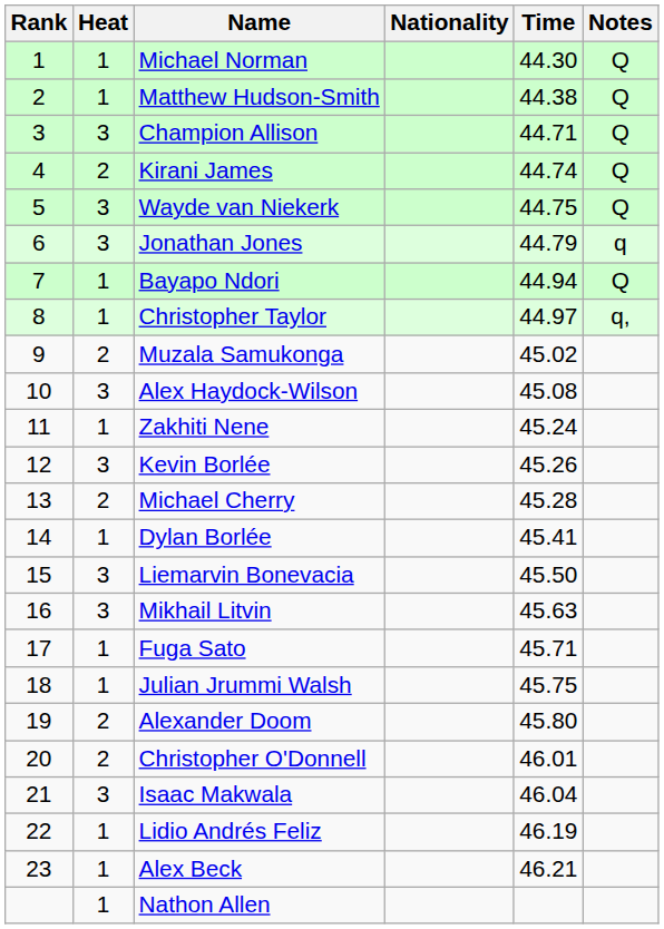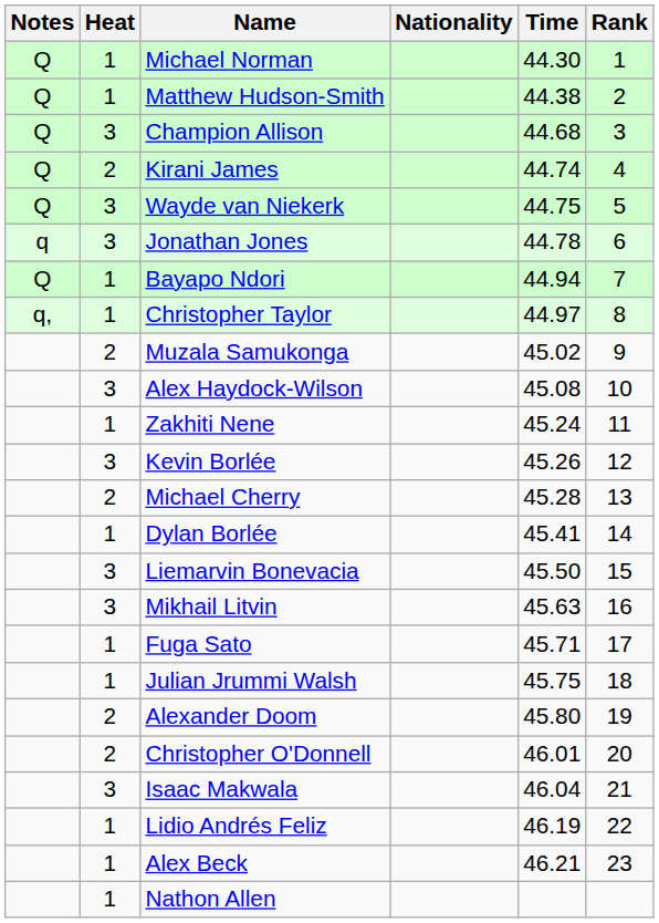 <table class="wikitable sortable" style="text-align:center">
 <tr>
-<th>Rank</th>
+<th>Notes</th>
 <th>Heat</th>
 <th>Name</th>
 <th>Nationality</th>
 <th>Time</th>
-<th>Notes</th>
+<th>Rank</th>
 </tr>
 <tr bgcolor=ccffcc>
-<td>1</td>
+<td>Q</td>
 <td>1</td>
 <td align="left"><a href='#'>Michael Norman</a></td>
 <td align="left"></td>
 <td>44.30</td>
-<td>Q</td>
+<td>1</td>
 </tr>
 <tr bgcolor=ccffcc>
-<td>2</td>
+<td>Q</td>
 <td>1</td>
 <td align="left"><a href='#'>Matthew Hudson-Smith</a></td>
 <td align="left"></td>
 <td>44.38</td>
-<td>Q</td>
+<td>2</td>
 </tr>
 <tr bgcolor=ccffcc>
-<td>3</td>
+<td>Q</td>
 <td>3</td>
 <td align="left"><a href='#'>Champion Allison</a></td>
 <td align="left"></td>
-<td>44.71</td>
-<td>Q</td>
+<td>44.68</td>
+<td>3</td>
 </tr>
 <tr bgcolor=ccffcc>
-<td>4</td>
+<td>Q</td>
 <td>2</td>
 <td align="left"><a href='#'>Kirani James</a></td>
 <td align="left"></td>
 <td>44.74</td>
-<td>Q</td>
+<td>4</td>
 </tr>
 <tr bgcolor=ccffcc>
-<td>5</td>
+<td>Q</td>
 <td>3</td>
 <td align="left"><a href='#'>Wayde van Niekerk</a></td>
 <td align="left"></td>
 <td>44.75</td>
-<td>Q</td>
+<td>5</td>
 </tr>
 <tr bgcolor=ddffdd>
-<td>6</td>
+<td>q</td>
 <td>3</td>
 <td align="left"><a href='#'>Jonathan Jones</a></td>
 <td align="left"></td>
-<td>44.79</td>
-<td>q</td>
+<td>44.78</td>
+<td>6</td>
 </tr>
 <tr bgcolor=ccffcc>
-<td>7</td>
+<td>Q</td>
 <td>1</td>
 <td align="left"><a href='#'>Bayapo Ndori</a></td>
 <td align="left"></td>
 <td>44.94</td>
-<td>Q</td>
+<td>7</td>
 </tr>
 <tr bgcolor=ddffdd>
-<td>8</td>
+<td>q, </td>
 <td>1</td>
 <td align="left"><a href='#'>Christopher Taylor</a></td>
 <td align="left"></td>
 <td>44.97</td>
-<td>q, </td>
+<td>8</td>
 </tr>
 <tr>
-<td>9</td>
+<td></td>
 <td>2</td>
 <td align="left"><a href='#'>Muzala Samukonga</a></td>
 <td align="left"></td>
 <td>45.02</td>
-<td></td>
+<td>9</td>
 </tr>
 <tr>
-<td>10</td>
+<td></td>
 <td>3</td>
 <td align="left"><a href='#'>Alex Haydock-Wilson</a></td>
 <td align="left"></td>
 <td>45.08</td>
-<td></td>
+<td>10</td>
 </tr>
 <tr>
-<td>11</td>
+<td></td>
 <td>1</td>
 <td align="left"><a href='#'>Zakhiti Nene</a></td>
 <td align="left"></td>
 <td>45.24</td>
-<td></td>
+<td>11</td>
 </tr>
 <tr>
-<td>12</td>
+<td></td>
 <td>3</td>
 <td align="left"><a href='#'>Kevin Borlée</a></td>
 <td align="left"></td>
 <td>45.26</td>
-<td></td>
+<td>12</td>
 </tr>
 <tr>
-<td>13</td>
+<td></td>
 <td>2</td>
 <td align="left"><a href='#'>Michael Cherry</a></td>
 <td align="left"></td>
 <td>45.28</td>
-<td></td>
+<td>13</td>
 </tr>
 <tr>
-<td>14</td>
+<td></td>
 <td>1</td>
 <td align="left"><a href='#'>Dylan Borlée</a></td>
 <td align="left"></td>
 <td>45.41</td>
-<td></td>
+<td>14</td>
 </tr>
 <tr>
-<td>15</td>
+<td></td>
 <td>3</td>
 <td align="left"><a href='#'>Liemarvin Bonevacia</a></td>
 <td align="left"></td>
 <td>45.50</td>
-<td></td>
+<td>15</td>
 </tr>
 <tr>
-<td>16</td>
+<td></td>
 <td>3</td>
 <td align="left"><a href='#'>Mikhail Litvin</a></td>
 <td align="left"></td>
 <td>45.63</td>
-<td></td>
+<td>16</td>
 </tr>
 <tr>
-<td>17</td>
+<td></td>
 <td>1</td>
 <td align="left"><a href='#'>Fuga Sato</a></td>
 <td align="left"></td>
 <td>45.71</td>
-<td></td>
+<td>17</td>
 </tr>
 <tr>
-<td>18</td>
+<td></td>
 <td>1</td>
 <td align="left"><a href='#'>Julian Jrummi Walsh</a></td>
 <td align="left"></td>
 <td>45.75</td>
-<td></td>
+<td>18</td>
 </tr>
 <tr>
-<td>19</td>
+<td></td>
 <td>2</td>
 <td align="left"><a href='#'>Alexander Doom</a></td>
 <td align="left"></td>
 <td>45.80</td>
-<td></td>
+<td>19</td>
 </tr>
 <tr>
-<td>20</td>
+<td></td>
 <td>2</td>
 <td align="left"><a href='#'>Christopher O'Donnell</a></td>
 <td align="left"></td>
 <td>46.01</td>
-<td></td>
+<td>20</td>
 </tr>
 <tr>
-<td>21</td>
+<td></td>
 <td>3</td>
 <td align="left"><a href='#'>Isaac Makwala</a></td>
 <td align="left"></td>
 <td>46.04</td>
-<td></td>
+<td>21</td>
 </tr>
 <tr>
-<td>22</td>
+<td></td>
 <td>1</td>
 <td align="left"><a href='#'>Lidio Andrés Feliz</a></td>
 <td align="left"></td>
 <td>46.19</td>
-<td></td>
+<td>22</td>
 </tr>
 <tr>
-<td>23</td>
+<td></td>
 <td>1</td>
 <td align="left"><a href='#'>Alex Beck</a></td>
 <td align="left"></td>
 <td>46.21</td>
-<td></td>
+<td>23</td>
 </tr>
 <tr>
 <td></td>
 <td>1</td>
 <td align="left"><a href='#'>Nathon Allen</a></td>
 <td align="left"></td>
 <td></td>
 <td></td>
 </tr>
 </table>
